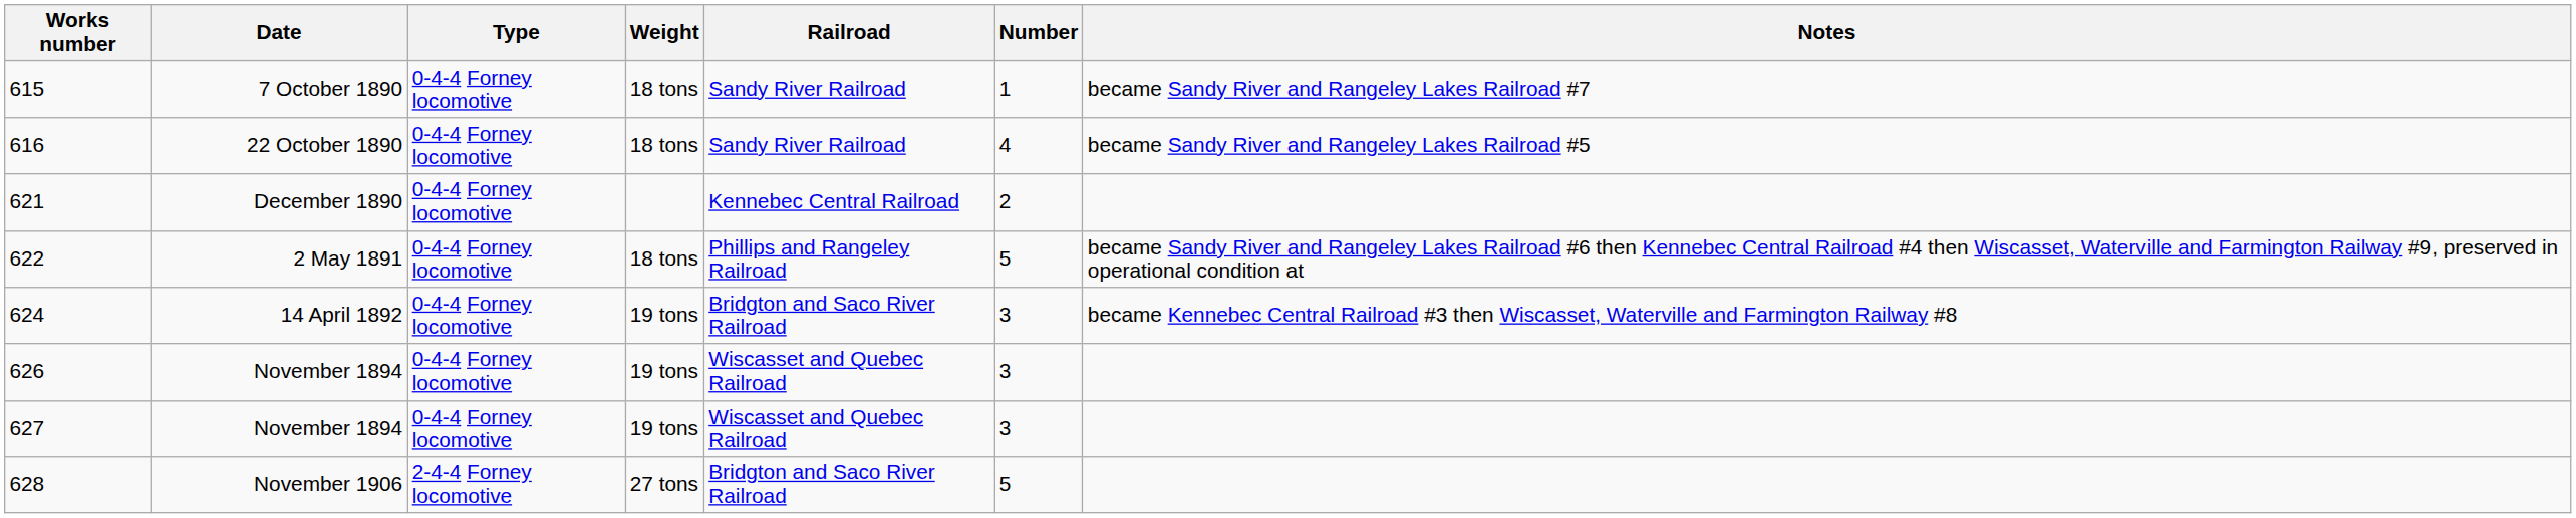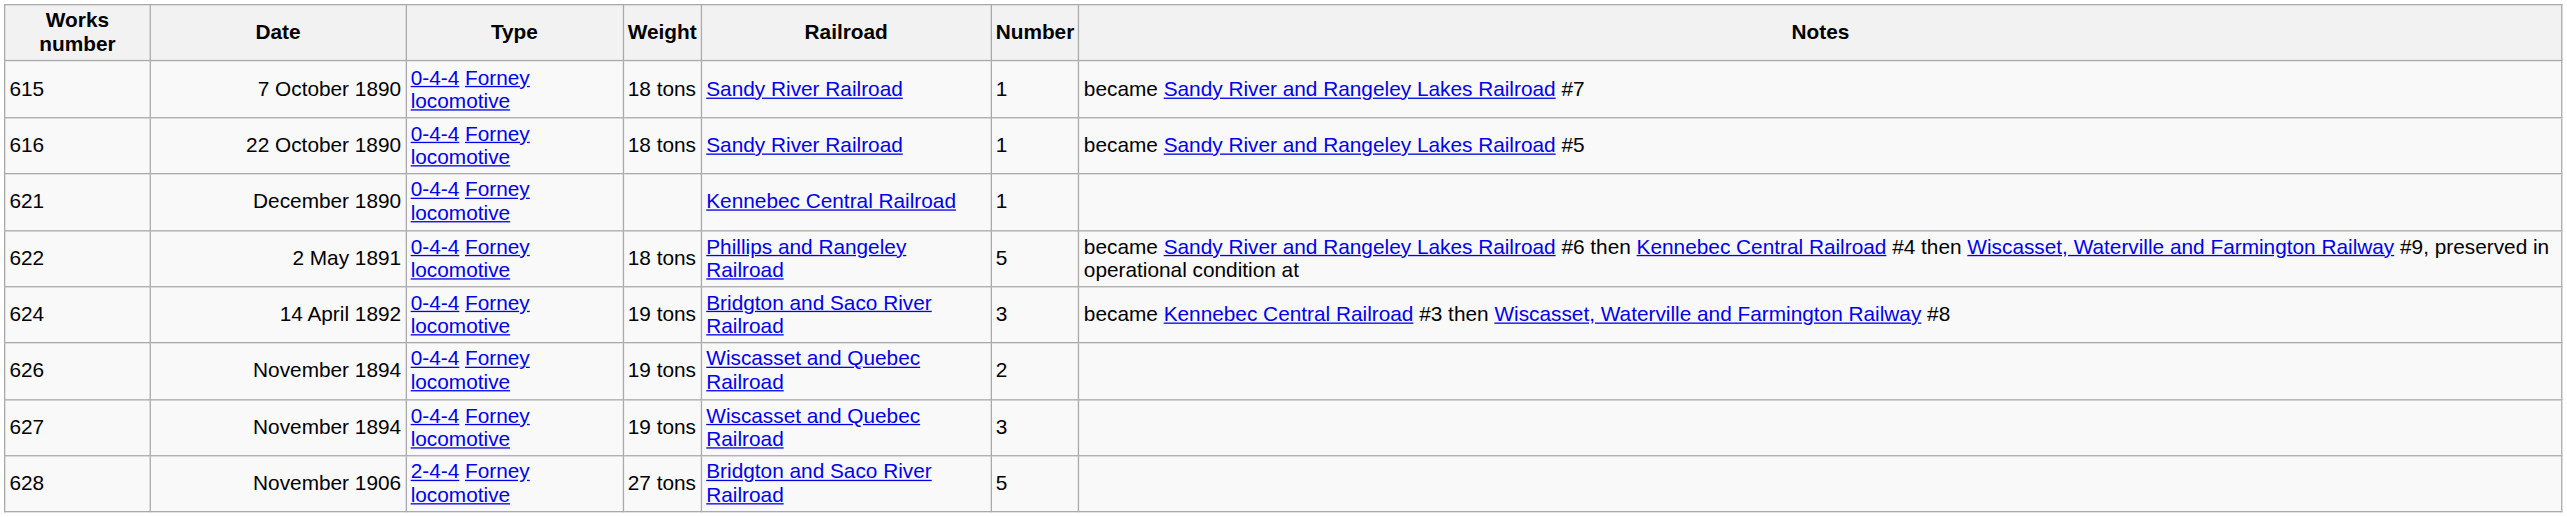 <table class="wikitable">
 <tr>
 <th>Works number</th>
 <th width="10%">Date</th>
 <th>Type</th>
 <th>Weight</th>
 <th>Railroad</th>
 <th>Number</th>
 <th>Notes</th>
 </tr>
 <tr>
 <td>615</td>
 <td align="right">7 October 1890</td>
 <td><a href='#'>0-4-4</a> <a href='#'>Forney locomotive</a></td>
 <td>18 tons</td>
 <td><a href='#'>Sandy River Railroad</a></td>
 <td>1</td>
 <td>became <a href='#'>Sandy River and Rangeley Lakes Railroad</a> #7</td>
 </tr>
 <tr>
 <td>616</td>
 <td align="right">22 October 1890</td>
 <td><a href='#'>0-4-4</a> <a href='#'>Forney locomotive</a></td>
 <td>18 tons</td>
 <td><a href='#'>Sandy River Railroad</a></td>
-<td>4</td>
+<td>1</td>
 <td>became <a href='#'>Sandy River and Rangeley Lakes Railroad</a> #5</td>
 </tr>
 <tr>
 <td>621</td>
 <td align="right">December 1890</td>
 <td><a href='#'>0-4-4</a> <a href='#'>Forney locomotive</a></td>
 <td></td>
 <td><a href='#'>Kennebec Central Railroad</a></td>
-<td>2</td>
+<td>1</td>
 <td></td>
 </tr>
 <tr>
 <td>622</td>
 <td align="right">2 May 1891</td>
 <td><a href='#'>0-4-4</a> <a href='#'>Forney locomotive</a></td>
 <td>18 tons</td>
 <td><a href='#'>Phillips and Rangeley Railroad</a></td>
 <td>5</td>
 <td>became <a href='#'>Sandy River and Rangeley Lakes Railroad</a> #6 then <a href='#'>Kennebec Central Railroad</a> #4 then <a href='#'>Wiscasset, Waterville and Farmington Railway</a> #9, preserved in operational condition at </td>
 </tr>
 <tr>
 <td>624</td>
 <td align="right">14 April 1892</td>
 <td><a href='#'>0-4-4</a> <a href='#'>Forney locomotive</a></td>
 <td>19 tons</td>
 <td><a href='#'>Bridgton and Saco River Railroad</a></td>
 <td>3</td>
 <td>became <a href='#'>Kennebec Central Railroad</a> #3 then <a href='#'>Wiscasset, Waterville and Farmington Railway</a> #8</td>
 </tr>
 <tr>
 <td>626</td>
 <td align="right">November 1894</td>
 <td><a href='#'>0-4-4</a> <a href='#'>Forney locomotive</a></td>
 <td>19 tons</td>
 <td><a href='#'>Wiscasset and Quebec Railroad</a></td>
-<td>3</td>
+<td>2</td>
 <td></td>
 </tr>
 <tr>
 <td>627</td>
 <td align="right">November 1894</td>
 <td><a href='#'>0-4-4</a> <a href='#'>Forney locomotive</a></td>
 <td>19 tons</td>
 <td><a href='#'>Wiscasset and Quebec Railroad</a></td>
 <td>3</td>
 <td></td>
 </tr>
 <tr>
 <td>628</td>
 <td align="right">November 1906</td>
 <td><a href='#'>2-4-4</a> <a href='#'>Forney locomotive</a></td>
 <td>27 tons</td>
 <td><a href='#'>Bridgton and Saco River Railroad</a></td>
 <td>5</td>
 <td></td>
 </tr>
 </table>
